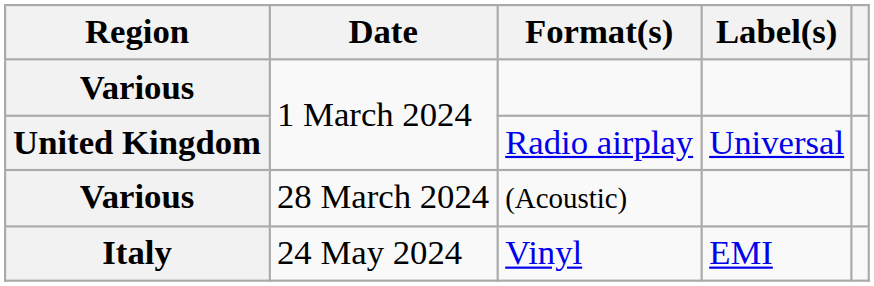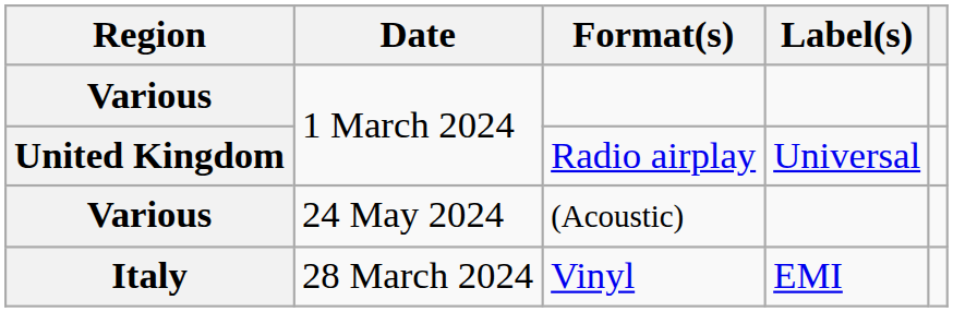 <table class="wikitable plainrowheaders">
 <tr>
 <th scope="col">Region</th>
 <th scope="col">Date</th>
 <th scope="col">Format(s)</th>
 <th scope="col">Label(s)</th>
 <th scope="col"></th>
 </tr>
 <tr>
 <th scope="row">Various</th>
 <td rowspan="2">1 March 2024</td>
 <td></td>
 <td></td>
 <td style="text-align:center;"></td>
 </tr>
 <tr>
 <th scope="row">United Kingdom</th>
 <td><a href='#'>Radio airplay</a></td>
 <td><a href='#'>Universal</a></td>
 <td style="text-align:center"></td>
 </tr>
 <tr>
 <th scope="row">Various</th>
-<td>28 March 2024</td>
+<td>24 May 2024</td>
 <td> <small>(Acoustic)</small></td>
 <td></td>
 <td style="text-align:center;"></td>
 </tr>
 <tr>
 <th scope="row">Italy</th>
-<td>24 May 2024</td>
+<td>28 March 2024</td>
 <td><a href='#'>Vinyl</a></td>
 <td><a href='#'>EMI</a></td>
 <td style="text-align:center;"></td>
 </tr>
 </table>
